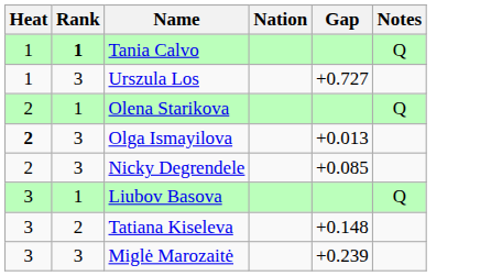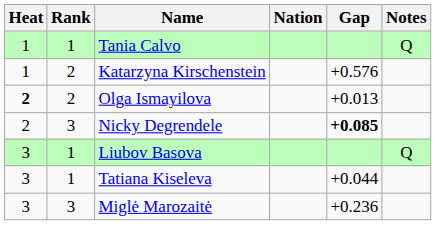 <table class="wikitable sortable" style="text-align:center">
 <tr>
 <th>Heat</th>
 <th>Rank</th>
 <th>Name</th>
 <th>Nation</th>
 <th>Gap</th>
 <th>Notes</th>
 </tr>
 <tr bgcolor=bbffbb>
 <td>1</td>
-<td><strong>1</strong></td>
+<td>1</td>
 <td align=left><a href='#'>Tania Calvo</a></td>
 <td align=left></td>
 <td></td>
 <td>Q</td>
 </tr>
 <tr>
 <td>1</td>
-<td>3</td>
-<td align=left><a href='#'>Urszula Los</a></td>
+<td>2</td>
+<td align=left><a href='#'>Katarzyna Kirschenstein</a></td>
 <td align=left></td>
-<td>+0.727</td>
+<td>+0.576</td>
 <td></td>
-</tr>
-<tr bgcolor=bbffbb>
-<td>2</td>
-<td>1</td>
-<td align=left><a href='#'>Olena Starikova</a></td>
-<td align=left></td>
-<td></td>
-<td>Q</td>
 </tr>
 <tr>
 <td><strong>2</strong></td>
-<td>3</td>
+<td>2</td>
 <td align=left><a href='#'>Olga Ismayilova</a></td>
 <td align=left></td>
 <td>+0.013</td>
 <td></td>
 </tr>
 <tr>
 <td>2</td>
 <td>3</td>
 <td align=left><a href='#'>Nicky Degrendele</a></td>
 <td align=left></td>
-<td>+0.085</td>
+<td><strong>+0.085</strong></td>
 <td></td>
 </tr>
 <tr bgcolor=bbffbb>
 <td>3</td>
 <td>1</td>
 <td align=left><a href='#'>Liubov Basova</a></td>
 <td align=left></td>
 <td></td>
 <td>Q</td>
 </tr>
 <tr>
 <td>3</td>
-<td>2</td>
+<td>1</td>
 <td align=left><a href='#'>Tatiana Kiseleva</a></td>
 <td align=left></td>
-<td>+0.148</td>
+<td>+0.044</td>
 <td></td>
 </tr>
 <tr>
 <td>3</td>
 <td>3</td>
 <td align=left><a href='#'>Miglė Marozaitė</a></td>
 <td align=left></td>
-<td>+0.239</td>
+<td>+0.236</td>
 <td></td>
 </tr>
 </table>
